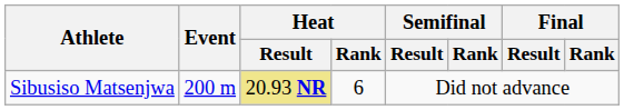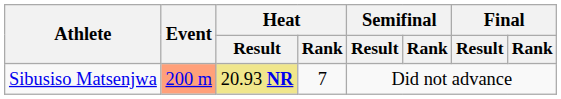 <table class="wikitable" style="font-size:90%">
 <tr>
 <th rowspan="2">Athlete</th>
 <th rowspan="2">Event</th>
 <th colspan="2">Heat</th>
 <th colspan="2">Semifinal</th>
 <th colspan="2">Final</th>
 </tr>
 <tr style="font-size:95%">
 <th>Result</th>
 <th>Rank</th>
 <th>Result</th>
 <th>Rank</th>
 <th>Result</th>
 <th>Rank</th>
 </tr>
 <tr align=center>
 <td align=left><a href='#'>Sibusiso Matsenjwa</a></td>
-<td align=left><a href='#'>200 m</a></td>
+<td align=left style="background: lightsalmon;"><a href='#'>200 m</a></td>
 <td style="background: khaki;">20.93 <strong><a href='#'>NR</a></strong></td>
-<td>6</td>
+<td>7</td>
 <td colspan=4>Did not advance</td>
 </tr>
 </table>
